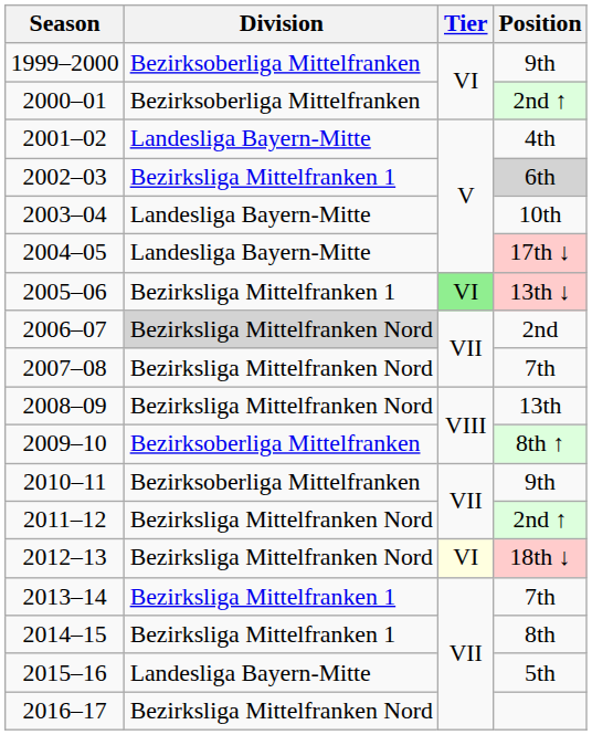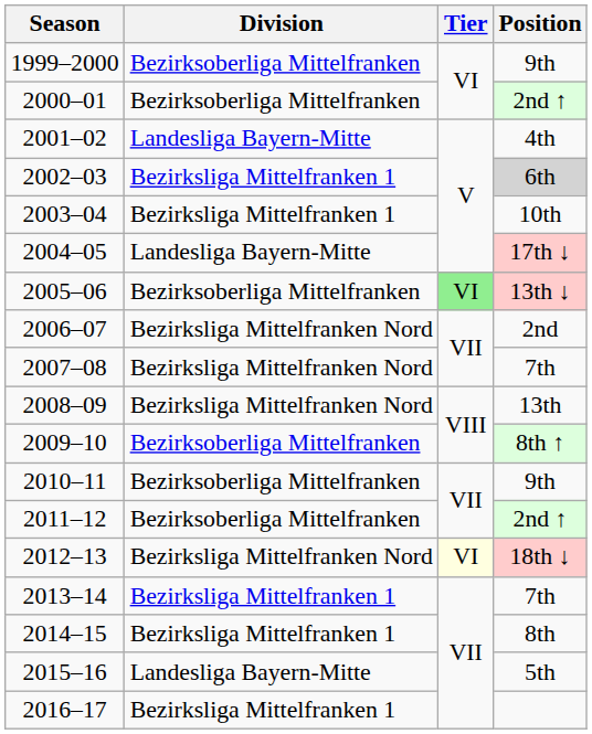 <table class="wikitable">
 <tr>
 <th>Season</th>
 <th>Division</th>
 <th><a href='#'>Tier</a></th>
 <th>Position</th>
 </tr>
 <tr align="center">
 <td>1999–2000</td>
 <td align="left"><a href='#'>Bezirksoberliga Mittelfranken</a></td>
 <td rowspan=2>VI</td>
 <td>9th</td>
 </tr>
 <tr align="center">
 <td>2000–01</td>
 <td align="left">Bezirksoberliga Mittelfranken</td>
 <td bgcolor="#ddffdd">2nd ↑</td>
 </tr>
 <tr align="center">
 <td>2001–02</td>
 <td align="left"><a href='#'>Landesliga Bayern-Mitte</a></td>
 <td rowspan=4>V</td>
 <td>4th</td>
 </tr>
 <tr align="center">
 <td>2002–03</td>
 <td align="left"><a href='#'>Bezirksliga Mittelfranken 1</a></td>
 <td style="background: lightgrey;">6th</td>
 </tr>
 <tr align="center">
 <td>2003–04</td>
-<td align="left">Landesliga Bayern-Mitte</td>
+<td align="left">Bezirksliga Mittelfranken 1</td>
 <td>10th</td>
 </tr>
 <tr align="center">
 <td>2004–05</td>
 <td align="left">Landesliga Bayern-Mitte</td>
 <td bgcolor="#ffcccc">17th ↓</td>
 </tr>
 <tr align="center">
 <td>2005–06</td>
-<td align="left">Bezirksliga Mittelfranken 1</td>
+<td align="left">Bezirksoberliga Mittelfranken</td>
 <td style="background: lightgreen;">VI</td>
 <td bgcolor="#ffcccc">13th ↓</td>
 </tr>
 <tr align="center">
 <td>2006–07</td>
-<td align="left" style="background: lightgrey;">Bezirksliga Mittelfranken Nord</td>
+<td align="left">Bezirksliga Mittelfranken Nord</td>
 <td rowspan=2>VII</td>
 <td>2nd</td>
 </tr>
 <tr align="center">
 <td>2007–08</td>
 <td align="left">Bezirksliga Mittelfranken Nord</td>
 <td>7th</td>
 </tr>
 <tr align="center">
 <td>2008–09</td>
 <td align="left">Bezirksliga Mittelfranken Nord</td>
 <td rowspan=2>VIII</td>
 <td>13th</td>
 </tr>
 <tr align="center">
 <td>2009–10</td>
 <td align="left"><a href='#'>Bezirksoberliga Mittelfranken</a></td>
 <td bgcolor="#ddffdd">8th ↑</td>
 </tr>
 <tr align="center">
 <td>2010–11</td>
 <td align="left">Bezirksoberliga Mittelfranken</td>
 <td rowspan=2>VII</td>
 <td>9th</td>
 </tr>
 <tr align="center">
 <td>2011–12</td>
-<td align="left">Bezirksliga Mittelfranken Nord</td>
+<td align="left">Bezirksoberliga Mittelfranken</td>
 <td bgcolor="#ddffdd">2nd ↑</td>
 </tr>
 <tr align="center">
 <td>2012–13</td>
 <td align="left">Bezirksliga Mittelfranken Nord</td>
 <td style="background: lightyellow;">VI</td>
 <td bgcolor="#ffcccc">18th ↓</td>
 </tr>
 <tr align="center">
 <td>2013–14</td>
 <td align="left"><a href='#'>Bezirksliga Mittelfranken 1</a></td>
 <td rowspan=4>VII</td>
 <td>7th</td>
 </tr>
 <tr align="center">
 <td>2014–15</td>
 <td align="left">Bezirksliga Mittelfranken 1</td>
 <td>8th</td>
 </tr>
 <tr align="center">
 <td>2015–16</td>
 <td align="left">Landesliga Bayern-Mitte</td>
 <td>5th</td>
 </tr>
 <tr align="center">
 <td>2016–17</td>
-<td align="left">Bezirksliga Mittelfranken Nord</td>
+<td align="left">Bezirksliga Mittelfranken 1</td>
 <td></td>
 </tr>
 </table>
